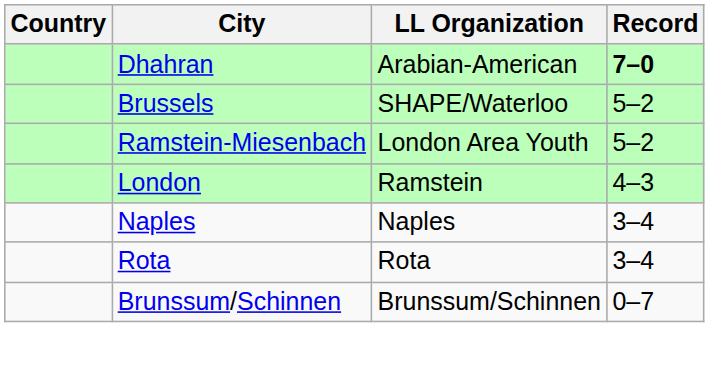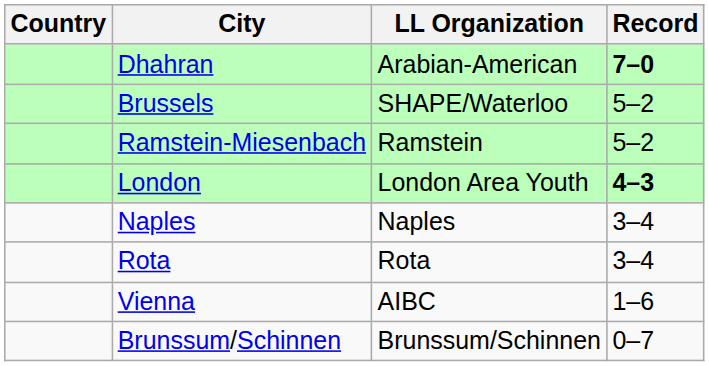 <table class="wikitable">
 <tr>
 <th>Country</th>
 <th>City</th>
 <th>LL Organization</th>
 <th>Record</th>
 </tr>
 <tr bgcolor=#bbffbb>
 <td><strong></strong></td>
 <td><a href='#'>Dhahran</a></td>
 <td>Arabian-American</td>
 <td><strong>7–0</strong></td>
 </tr>
 <tr bgcolor=#bbffbb>
 <td><strong></strong></td>
 <td><a href='#'>Brussels</a></td>
 <td>SHAPE/Waterloo</td>
 <td>5–2</td>
 </tr>
 <tr bgcolor=#bbffbb>
 <td><strong></strong></td>
 <td><a href='#'>Ramstein-Miesenbach</a></td>
-<td>London Area Youth</td>
+<td>Ramstein</td>
 <td>5–2</td>
 </tr>
 <tr bgcolor=#bbffbb>
 <td><strong></strong></td>
 <td><a href='#'>London</a></td>
-<td>Ramstein</td>
-<td>4–3</td>
+<td>London Area Youth</td>
+<td><strong>4–3</strong></td>
 </tr>
 <tr>
 <td><strong></strong></td>
 <td><a href='#'>Naples</a></td>
 <td>Naples</td>
 <td>3–4</td>
 </tr>
 <tr>
 <td><strong></strong></td>
 <td><a href='#'>Rota</a></td>
 <td>Rota</td>
 <td>3–4</td>
 </tr>
 <tr>
 <td><strong></strong></td>
+<td><a href='#'>Vienna</a></td>
+<td>AIBC</td>
+<td>1–6</td>
+</tr>
+<tr>
+<td><strong></strong></td>
 <td><a href='#'>Brunssum</a>/<a href='#'>Schinnen</a></td>
 <td>Brunssum/Schinnen</td>
 <td>0–7</td>
 </tr>
 </table>
